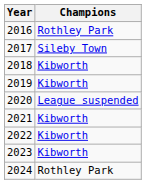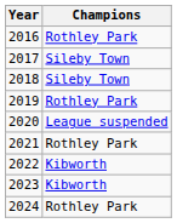 <table class="wikitable" style="font-size:85%">
 <tr>
 <th>Year</th>
 <th>Champions</th>
 </tr>
 <tr>
 <td>2016</td>
 <td><a href='#'>Rothley Park</a></td>
 </tr>
 <tr>
 <td>2017</td>
 <td><a href='#'>Sileby Town</a></td>
 </tr>
 <tr>
 <td>2018</td>
-<td><a href='#'>Kibworth</a></td>
+<td><a href='#'>Sileby Town</a></td>
 </tr>
 <tr>
 <td>2019</td>
-<td><a href='#'>Kibworth</a></td>
+<td><a href='#'>Rothley Park</a></td>
 </tr>
 <tr>
 <td>2020</td>
 <td><a href='#'>League suspended</a></td>
 </tr>
 <tr>
 <td>2021</td>
-<td><a href='#'>Kibworth</a></td>
+<td>Rothley Park</td>
 </tr>
 <tr>
 <td>2022</td>
 <td><a href='#'>Kibworth</a></td>
 </tr>
 <tr>
 <td>2023</td>
 <td><a href='#'>Kibworth</a></td>
 </tr>
 <tr>
 <td>2024</td>
 <td>Rothley Park</td>
 </tr>
 </table>
